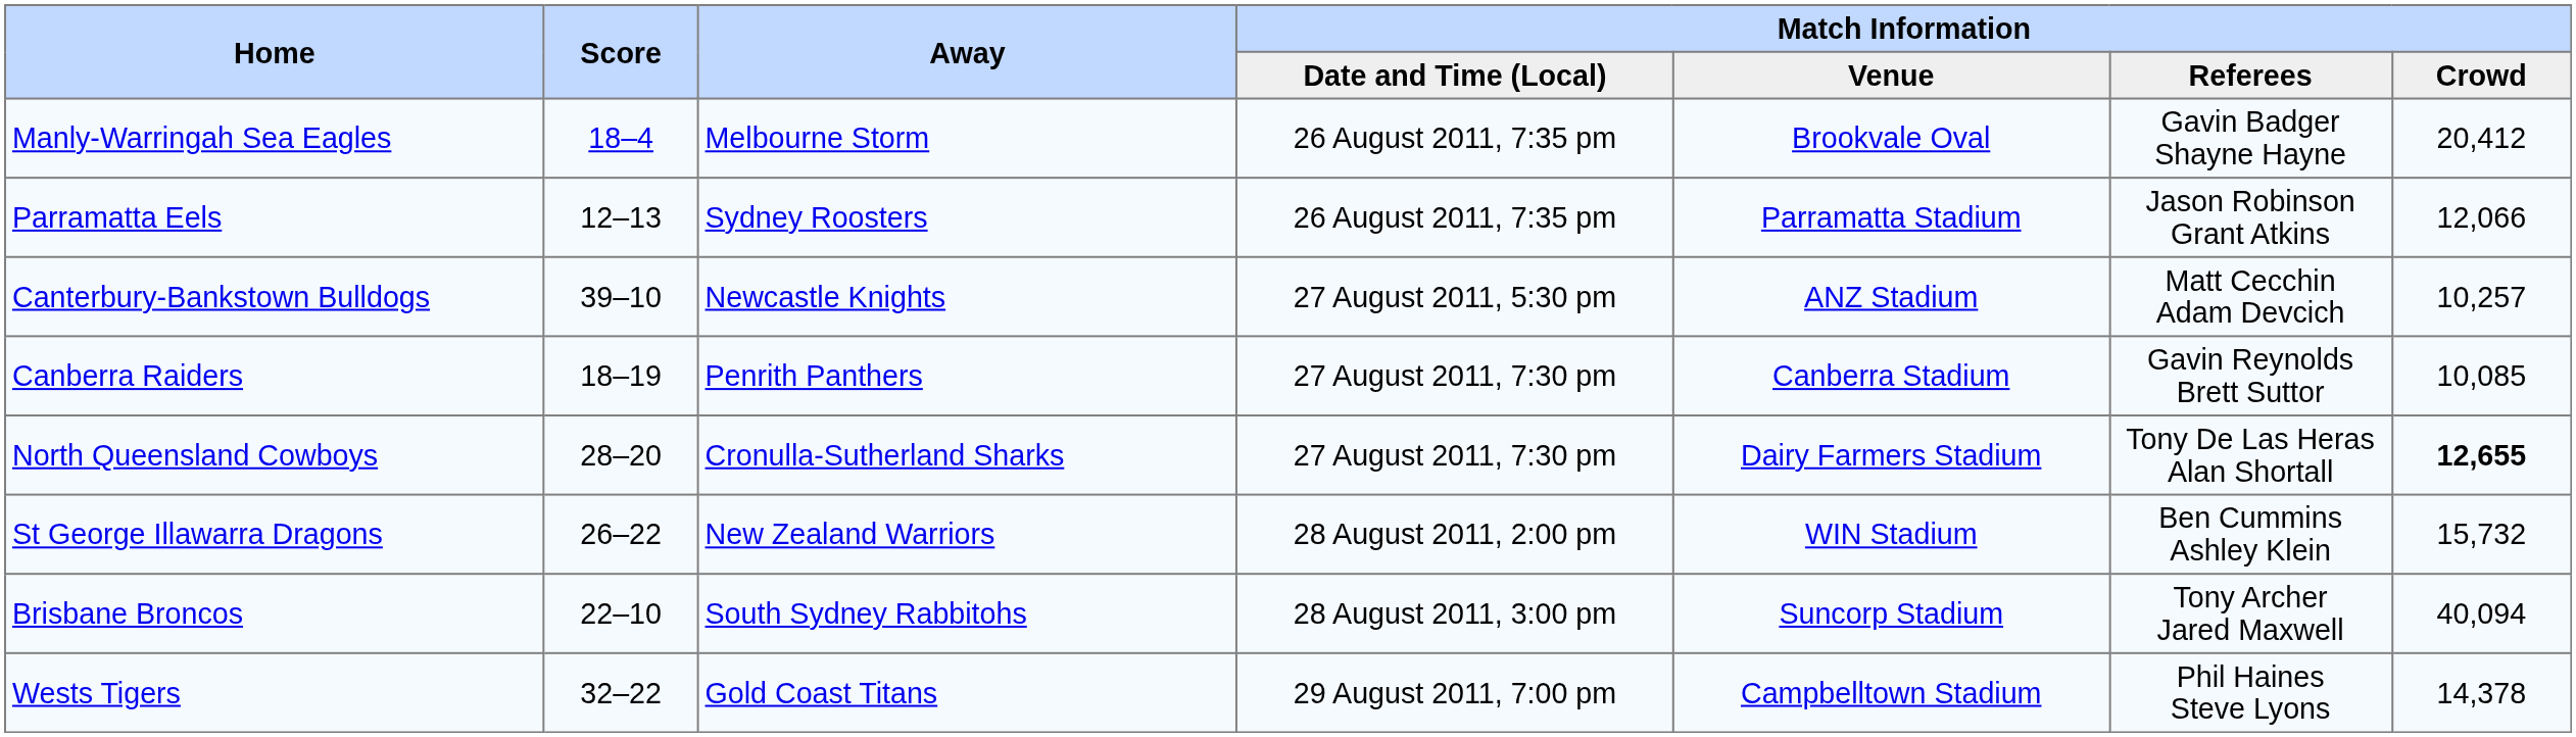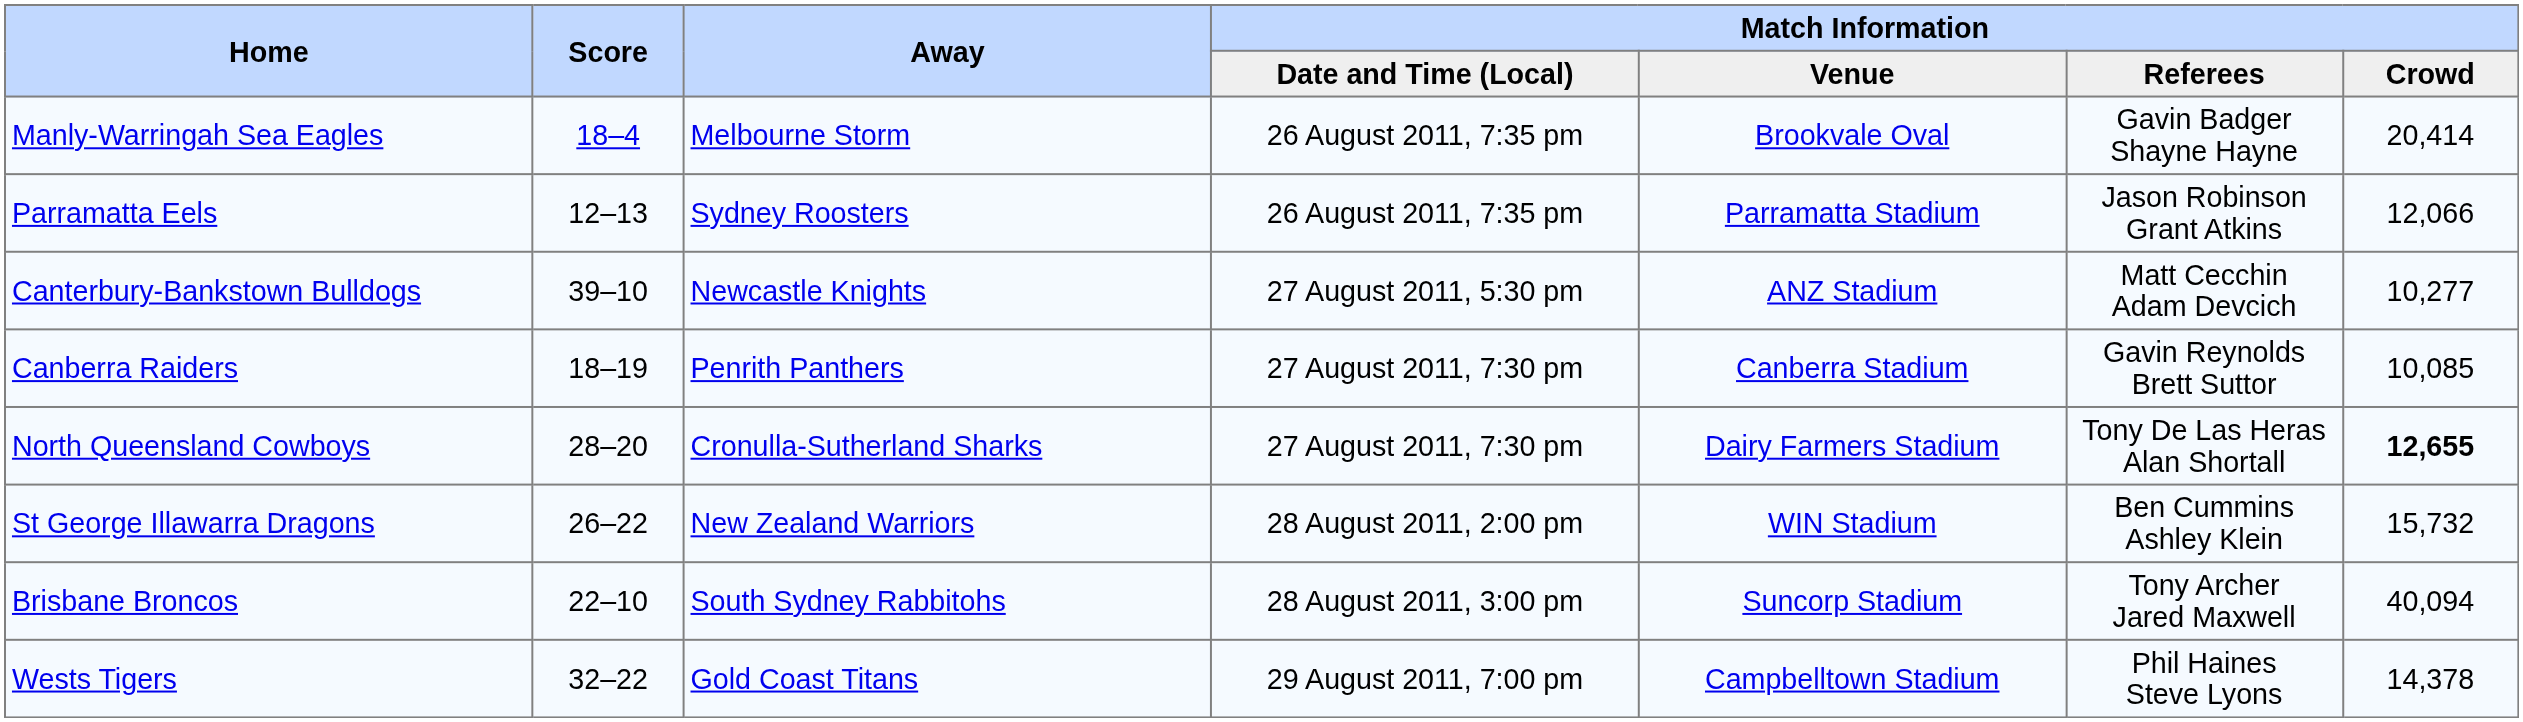 <table border="1" cellpadding="3" cellspacing="0" style="border-collapse:collapse; font-size:90%; width:100%;">
 <tr style="background:#c1d8ff;">
 <th rowspan="2" style="width:21%;">Home</th>
 <th rowspan="2" style="width:6%;">Score</th>
 <th rowspan="2" style="width:21%;">Away</th>
 <th colspan=6>Match Information</th>
 </tr>
 <tr style="background:#efefef;">
 <th width=17%>Date and Time (Local)</th>
 <th width=17%>Venue</th>
 <th width=11%>Referees</th>
 <th width=7%>Crowd</th>
 </tr>
 <tr style="text-align:center; background:#f5faff;">
 <td align=left> <a href='#'>Manly-Warringah Sea Eagles</a></td>
 <td><a href='#'>18–4</a></td>
 <td align=left> <a href='#'>Melbourne Storm</a></td>
 <td>26 August 2011, 7:35 pm</td>
 <td><a href='#'>Brookvale Oval</a></td>
 <td>Gavin Badger<br>Shayne Hayne</td>
-<td>20,412</td>
+<td>20,414</td>
 </tr>
 <tr style="text-align:center; background:#f5faff;">
 <td align=left> <a href='#'>Parramatta Eels</a></td>
 <td>12–13</td>
 <td align=left> <a href='#'>Sydney Roosters</a></td>
 <td>26 August 2011, 7:35 pm</td>
 <td><a href='#'>Parramatta Stadium</a></td>
 <td>Jason Robinson<br>Grant Atkins</td>
 <td>12,066</td>
 </tr>
 <tr style="text-align:center; background:#f5faff;">
 <td align=left> <a href='#'>Canterbury-Bankstown Bulldogs</a></td>
 <td>39–10</td>
 <td align=left> <a href='#'>Newcastle Knights</a></td>
 <td>27 August 2011, 5:30 pm</td>
 <td><a href='#'>ANZ Stadium</a></td>
 <td>Matt Cecchin<br>Adam Devcich</td>
-<td>10,257</td>
+<td>10,277</td>
 </tr>
 <tr style="text-align:center; background:#f5faff;">
 <td align=left> <a href='#'>Canberra Raiders</a></td>
 <td>18–19</td>
 <td align=left> <a href='#'>Penrith Panthers</a></td>
 <td>27 August 2011, 7:30 pm</td>
 <td><a href='#'>Canberra Stadium</a></td>
 <td>Gavin Reynolds<br>Brett Suttor</td>
 <td>10,085</td>
 </tr>
 <tr style="text-align:center; background:#f5faff;">
 <td align=left> <a href='#'>North Queensland Cowboys</a></td>
 <td>28–20</td>
 <td align=left> <a href='#'>Cronulla-Sutherland Sharks</a></td>
 <td>27 August 2011, 7:30 pm</td>
 <td><a href='#'>Dairy Farmers Stadium</a></td>
 <td>Tony De Las Heras<br>Alan Shortall</td>
 <td><strong>12,655</strong></td>
 </tr>
 <tr style="text-align:center; background:#f5faff;">
 <td align=left> <a href='#'>St George Illawarra Dragons</a></td>
 <td>26–22</td>
 <td align=left> <a href='#'>New Zealand Warriors</a></td>
 <td>28 August 2011, 2:00 pm</td>
 <td><a href='#'>WIN Stadium</a></td>
 <td>Ben Cummins<br>Ashley Klein</td>
 <td>15,732</td>
 </tr>
 <tr style="text-align:center; background:#f5faff;">
 <td align=left> <a href='#'>Brisbane Broncos</a></td>
 <td>22–10</td>
 <td align=left> <a href='#'>South Sydney Rabbitohs</a></td>
 <td>28 August 2011, 3:00 pm</td>
 <td><a href='#'>Suncorp Stadium</a></td>
 <td>Tony Archer<br>Jared Maxwell</td>
 <td>40,094</td>
 </tr>
 <tr style="text-align:center; background:#f5faff;">
 <td align=left> <a href='#'>Wests Tigers</a></td>
 <td>32–22</td>
 <td align=left> <a href='#'>Gold Coast Titans</a></td>
 <td>29 August 2011, 7:00 pm</td>
 <td><a href='#'>Campbelltown Stadium</a></td>
 <td>Phil Haines<br>Steve Lyons</td>
 <td>14,378</td>
 </tr>
 </table>
